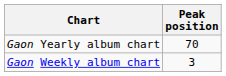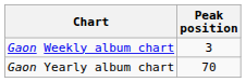 <table class="wikitable" style="text-align:center;">
 <tr>
 <th>Chart</th>
 <th>Peak <br> position</th>
 </tr>
 <tr>
+<td><em><a href='#'>Gaon</a></em> <a href='#'>Weekly album chart</a></td>
+<td align=center>3</td>
+</tr>
+<tr>
 <td><em>Gaon</em> Yearly album chart</td>
 <td align="center">70</td>
 </tr>
-<tr>
-<td><em><a href='#'>Gaon</a></em> <a href='#'>Weekly album chart</a></td>
-<td align=center>3</td>
-</tr>
 </table>
